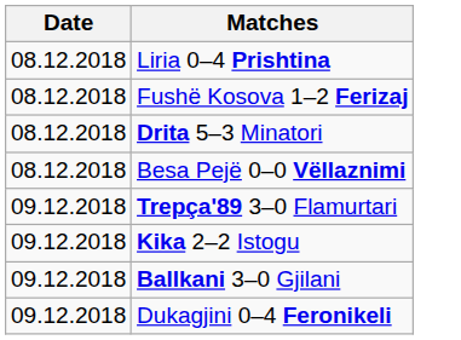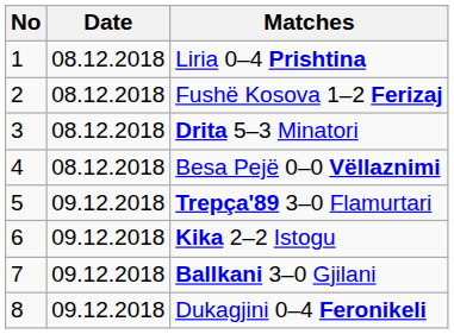 <table class="wikitable">
 <tr>
+<th>No</th>
 <th>Date</th>
 <th>Matches</th>
 </tr>
 <tr>
+<td>1</td>
 <td>08.12.2018</td>
 <td><a href='#'>Liria</a> 0–4 <strong><a href='#'>Prishtina</a></strong></td>
 </tr>
 <tr>
+<td>2</td>
 <td>08.12.2018</td>
 <td><a href='#'>Fushë Kosova</a> 1–2 <strong><a href='#'>Ferizaj</a></strong></td>
 </tr>
 <tr>
+<td>3</td>
 <td>08.12.2018</td>
 <td><strong><a href='#'>Drita</a></strong> 5–3 <a href='#'>Minatori</a></td>
 </tr>
 <tr>
+<td>4</td>
 <td>08.12.2018</td>
 <td><a href='#'>Besa Pejë</a> 0–0   <strong><a href='#'>Vëllaznimi</a></strong></td>
 </tr>
 <tr>
+<td>5</td>
 <td>09.12.2018</td>
 <td><strong><a href='#'>Trepça'89</a></strong> 3–0  <a href='#'>Flamurtari</a></td>
 </tr>
 <tr>
+<td>6</td>
 <td>09.12.2018</td>
 <td><strong><a href='#'>Kika</a></strong> 2–2   <a href='#'>Istogu</a></td>
 </tr>
 <tr>
+<td>7</td>
 <td>09.12.2018</td>
 <td><strong><a href='#'>Ballkani</a></strong> 3–0 <a href='#'>Gjilani</a></td>
 </tr>
 <tr>
+<td>8</td>
 <td>09.12.2018</td>
 <td><a href='#'>Dukagjini</a> 0–4 <strong><a href='#'>Feronikeli</a></strong></td>
 </tr>
 </table>
